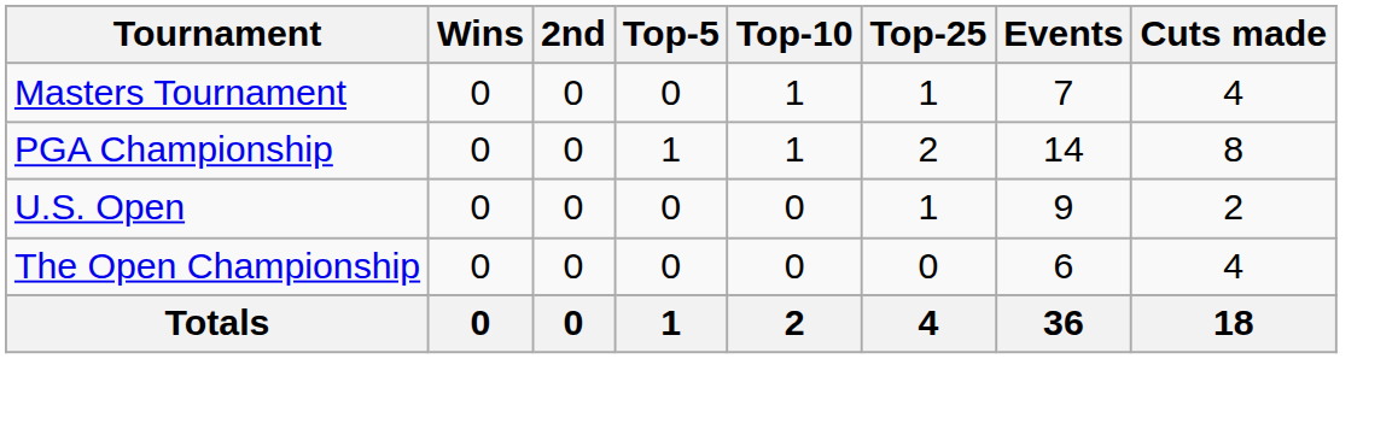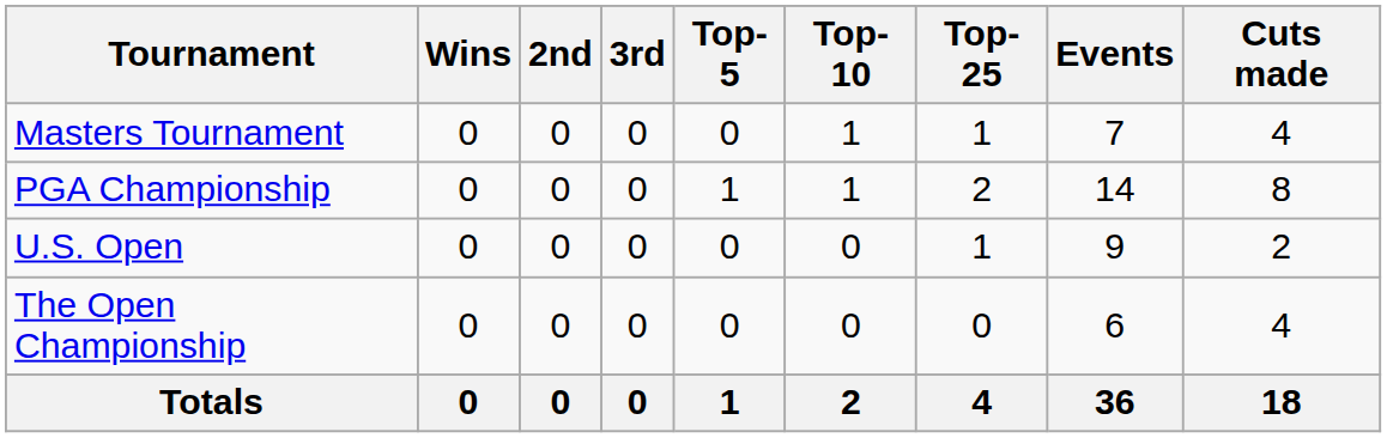 <table class=wikitable style=text-align:center>
 <tr>
 <th>Tournament</th>
 <th>Wins</th>
 <th>2nd</th>
+<th>3rd</th>
 <th>Top-5</th>
 <th>Top-10</th>
 <th>Top-25</th>
 <th>Events</th>
 <th>Cuts made</th>
 </tr>
 <tr>
 <td align=left><a href='#'>Masters Tournament</a></td>
+<td>0</td>
 <td>0</td>
 <td>0</td>
 <td>0</td>
 <td>1</td>
 <td>1</td>
 <td>7</td>
 <td>4</td>
 </tr>
 <tr>
 <td align=left><a href='#'>PGA Championship</a></td>
 <td>0</td>
 <td>0</td>
+<td>0</td>
 <td>1</td>
 <td>1</td>
 <td>2</td>
 <td>14</td>
 <td>8</td>
 </tr>
 <tr>
 <td align=left><a href='#'>U.S. Open</a></td>
+<td>0</td>
 <td>0</td>
 <td>0</td>
 <td>0</td>
 <td>0</td>
 <td>1</td>
 <td>9</td>
 <td>2</td>
 </tr>
 <tr>
 <td align=left><a href='#'>The Open Championship</a></td>
 <td>0</td>
 <td>0</td>
 <td>0</td>
 <td>0</td>
 <td>0</td>
+<td>0</td>
 <td>6</td>
 <td>4</td>
 </tr>
 <tr>
 <th>Totals</th>
+<th>0</th>
 <th>0</th>
 <th>0</th>
 <th>1</th>
 <th>2</th>
 <th>4</th>
 <th>36</th>
 <th>18</th>
 </tr>
 </table>
